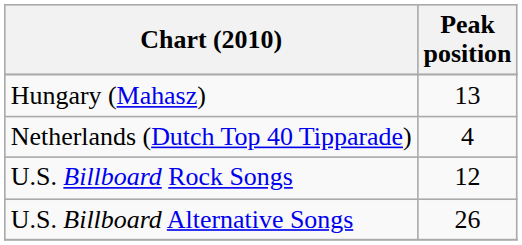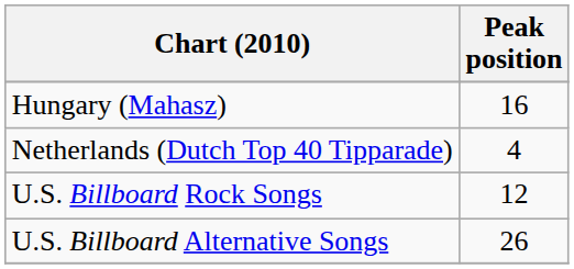 <table class="wikitable sortable">
 <tr>
 <th>Chart (2010)</th>
 <th>Peak<br>position</th>
 </tr>
 <tr>
 </tr>
 <tr>
 </tr>
 <tr>
 <td>Hungary (<a href='#'>Mahasz</a>)</td>
-<td align="center">13</td>
+<td align="center">16</td>
 </tr>
 <tr>
 <td>Netherlands (<a href='#'>Dutch Top 40 Tipparade</a>)</td>
 <td align="center">4</td>
 </tr>
 <tr>
 <td>U.S. <em><a href='#'>Billboard</a></em> <a href='#'>Rock Songs</a></td>
 <td style="text-align:center;">12</td>
 </tr>
 <tr>
 <td>U.S. <em>Billboard</em> <a href='#'>Alternative Songs</a></td>
 <td align="center">26</td>
 </tr>
 <tr>
 </tr>
 </table>
